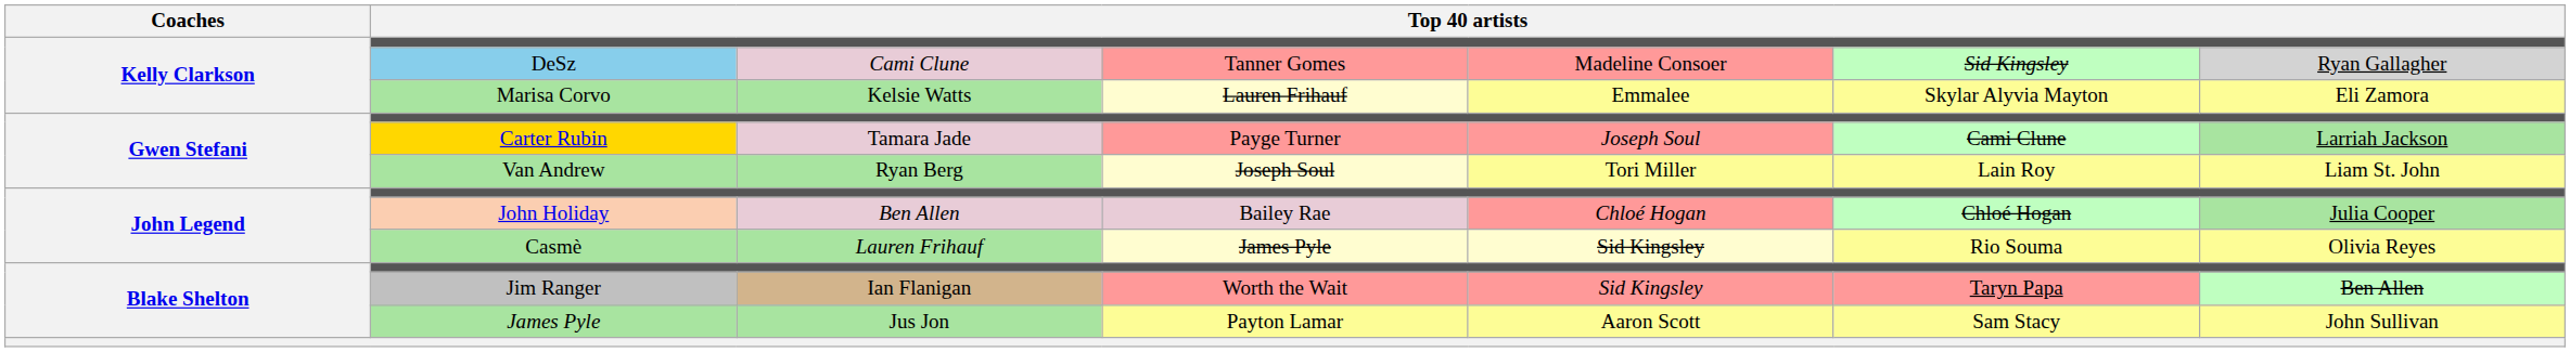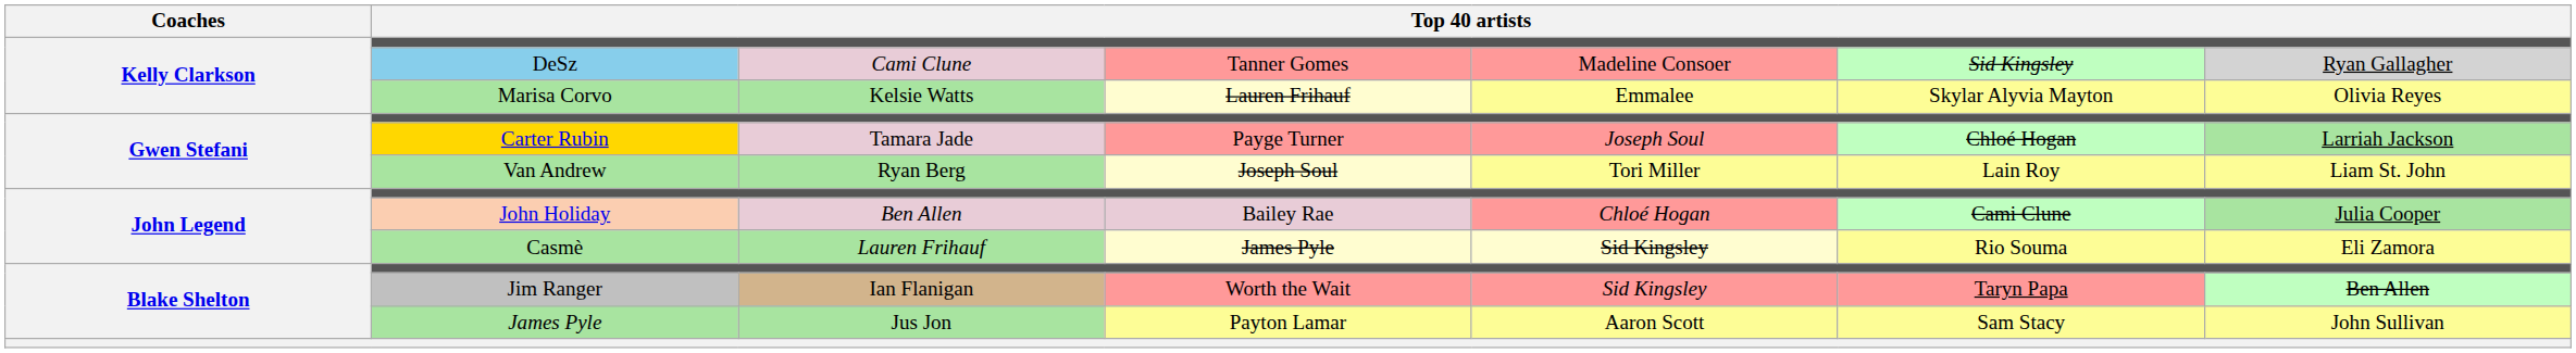 <table class="wikitable" style="text-align:center; width:100%">
 <tr>
 <th scope="col" style="width:10%">Coaches</th>
 <th colspan="7" style="width:90%">Top 40 artists</th>
 </tr>
 <tr>
 <th rowspan="3"><a href='#'>Kelly Clarkson</a></th>
 <td colspan="6" style="background:#555"></td>
 </tr>
 <tr>
 <td style="background:skyblue; width:10%">DeSz</td>
 <td style="background:#E8CCD7; width:10%"><em>Cami Clune</em></td>
 <td style="background:#FF9999; width:10%">Tanner Gomes</td>
 <td style="background:#FF9999; width:10%">Madeline Consoer</td>
 <td style="background:#BFFFC0; width:10%"><s> <em>Sid Kingsley</em> </s></td>
 <td style="background:lightgray; width:10%"><u>Ryan Gallagher</u></td>
 </tr>
 <tr>
 <td style="background:#A8E4A0">Marisa Corvo</td>
 <td style="background:#A8E4A0">Kelsie Watts</td>
 <td style="background:#FFFDD0"><s>Lauren Frihauf</s></td>
 <td style="background:#FDFD96">Emmalee</td>
 <td style="background:#FDFD96">Skylar Alyvia Mayton</td>
-<td style="background:#FDFD96">Eli Zamora</td>
+<td style="background:#FDFD96">Olivia Reyes</td>
 </tr>
 <tr>
 <th rowspan="3"><a href='#'>Gwen Stefani</a></th>
 <td colspan="6" style="background:#555"></td>
 </tr>
 <tr>
 <td style="background:gold"><a href='#'>Carter Rubin</a></td>
 <td style="background:#E8CCD7">Tamara Jade</td>
 <td style="background:#FF9999">Payge Turner</td>
 <td style="background:#FF9999"><em>Joseph Soul</em></td>
-<td style="background:#BFFFC0"><s> Cami Clune </s></td>
+<td style="background:#BFFFC0"><s>Chloé Hogan</s></td>
 <td style="background:#A8E4A0"><u>Larriah Jackson</u></td>
 </tr>
 <tr>
 <td style="background:#A8E4A0">Van Andrew</td>
 <td style="background:#A8E4A0">Ryan Berg</td>
 <td style="background:#FFFDD0"><s>Joseph Soul</s></td>
 <td style="background:#FDFD96">Tori Miller</td>
 <td style="background:#FDFD96">Lain Roy</td>
 <td style="background:#FDFD96">Liam St. John</td>
 </tr>
 <tr>
 <th rowspan="3"><a href='#'>John Legend</a></th>
 <td colspan="6" style="background:#555"></td>
 </tr>
 <tr>
 <td style="background:#fbceb1"><a href='#'>John Holiday</a></td>
 <td style="background:#E8CCD7"><em>Ben Allen</em></td>
 <td style="background:#E8CCD7">Bailey Rae</td>
 <td style="background:#FF9999"><em>Chloé Hogan</em></td>
-<td style="background:#BFFFC0"><s>Chloé Hogan</s></td>
+<td style="background:#BFFFC0"><s> Cami Clune </s></td>
 <td style="background:#A8E4A0"><u>Julia Cooper</u></td>
 </tr>
 <tr>
 <td style="background:#A8E4A0">Casmè</td>
 <td style="background:#A8E4A0"><em>Lauren Frihauf</em></td>
 <td style="background:#FFFDD0"><s>James Pyle</s></td>
 <td style="background:#FFFDD0"><s>Sid Kingsley</s></td>
 <td style="background:#FDFD96">Rio Souma</td>
-<td style="background:#FDFD96">Olivia Reyes</td>
+<td style="background:#FDFD96">Eli Zamora</td>
 </tr>
 <tr>
 <th rowspan="3"><a href='#'>Blake Shelton</a></th>
 <td colspan="6" style="background:#555"></td>
 </tr>
 <tr>
 <td style="background:silver">Jim Ranger</td>
 <td style="background:tan">Ian Flanigan</td>
 <td style="background:#FF9999">Worth the Wait</td>
 <td style="background:#FF9999"><em>Sid Kingsley</em></td>
 <td style="background:#FF9999"><u>Taryn Papa</u></td>
 <td style="background:#BFFFC0"><s>Ben Allen</s></td>
 </tr>
 <tr>
 <td style="background:#A8E4A0"><em>James Pyle</em></td>
 <td style="background:#A8E4A0">Jus Jon</td>
 <td style="background:#FDFD96">Payton Lamar</td>
 <td style="background:#FDFD96">Aaron Scott</td>
 <td style="background:#FDFD96">Sam Stacy</td>
 <td style="background:#FDFD96">John Sullivan</td>
 </tr>
 <tr>
 <th style="font-size:95%; line-height:12px" colspan="7"></th>
 </tr>
 </table>
